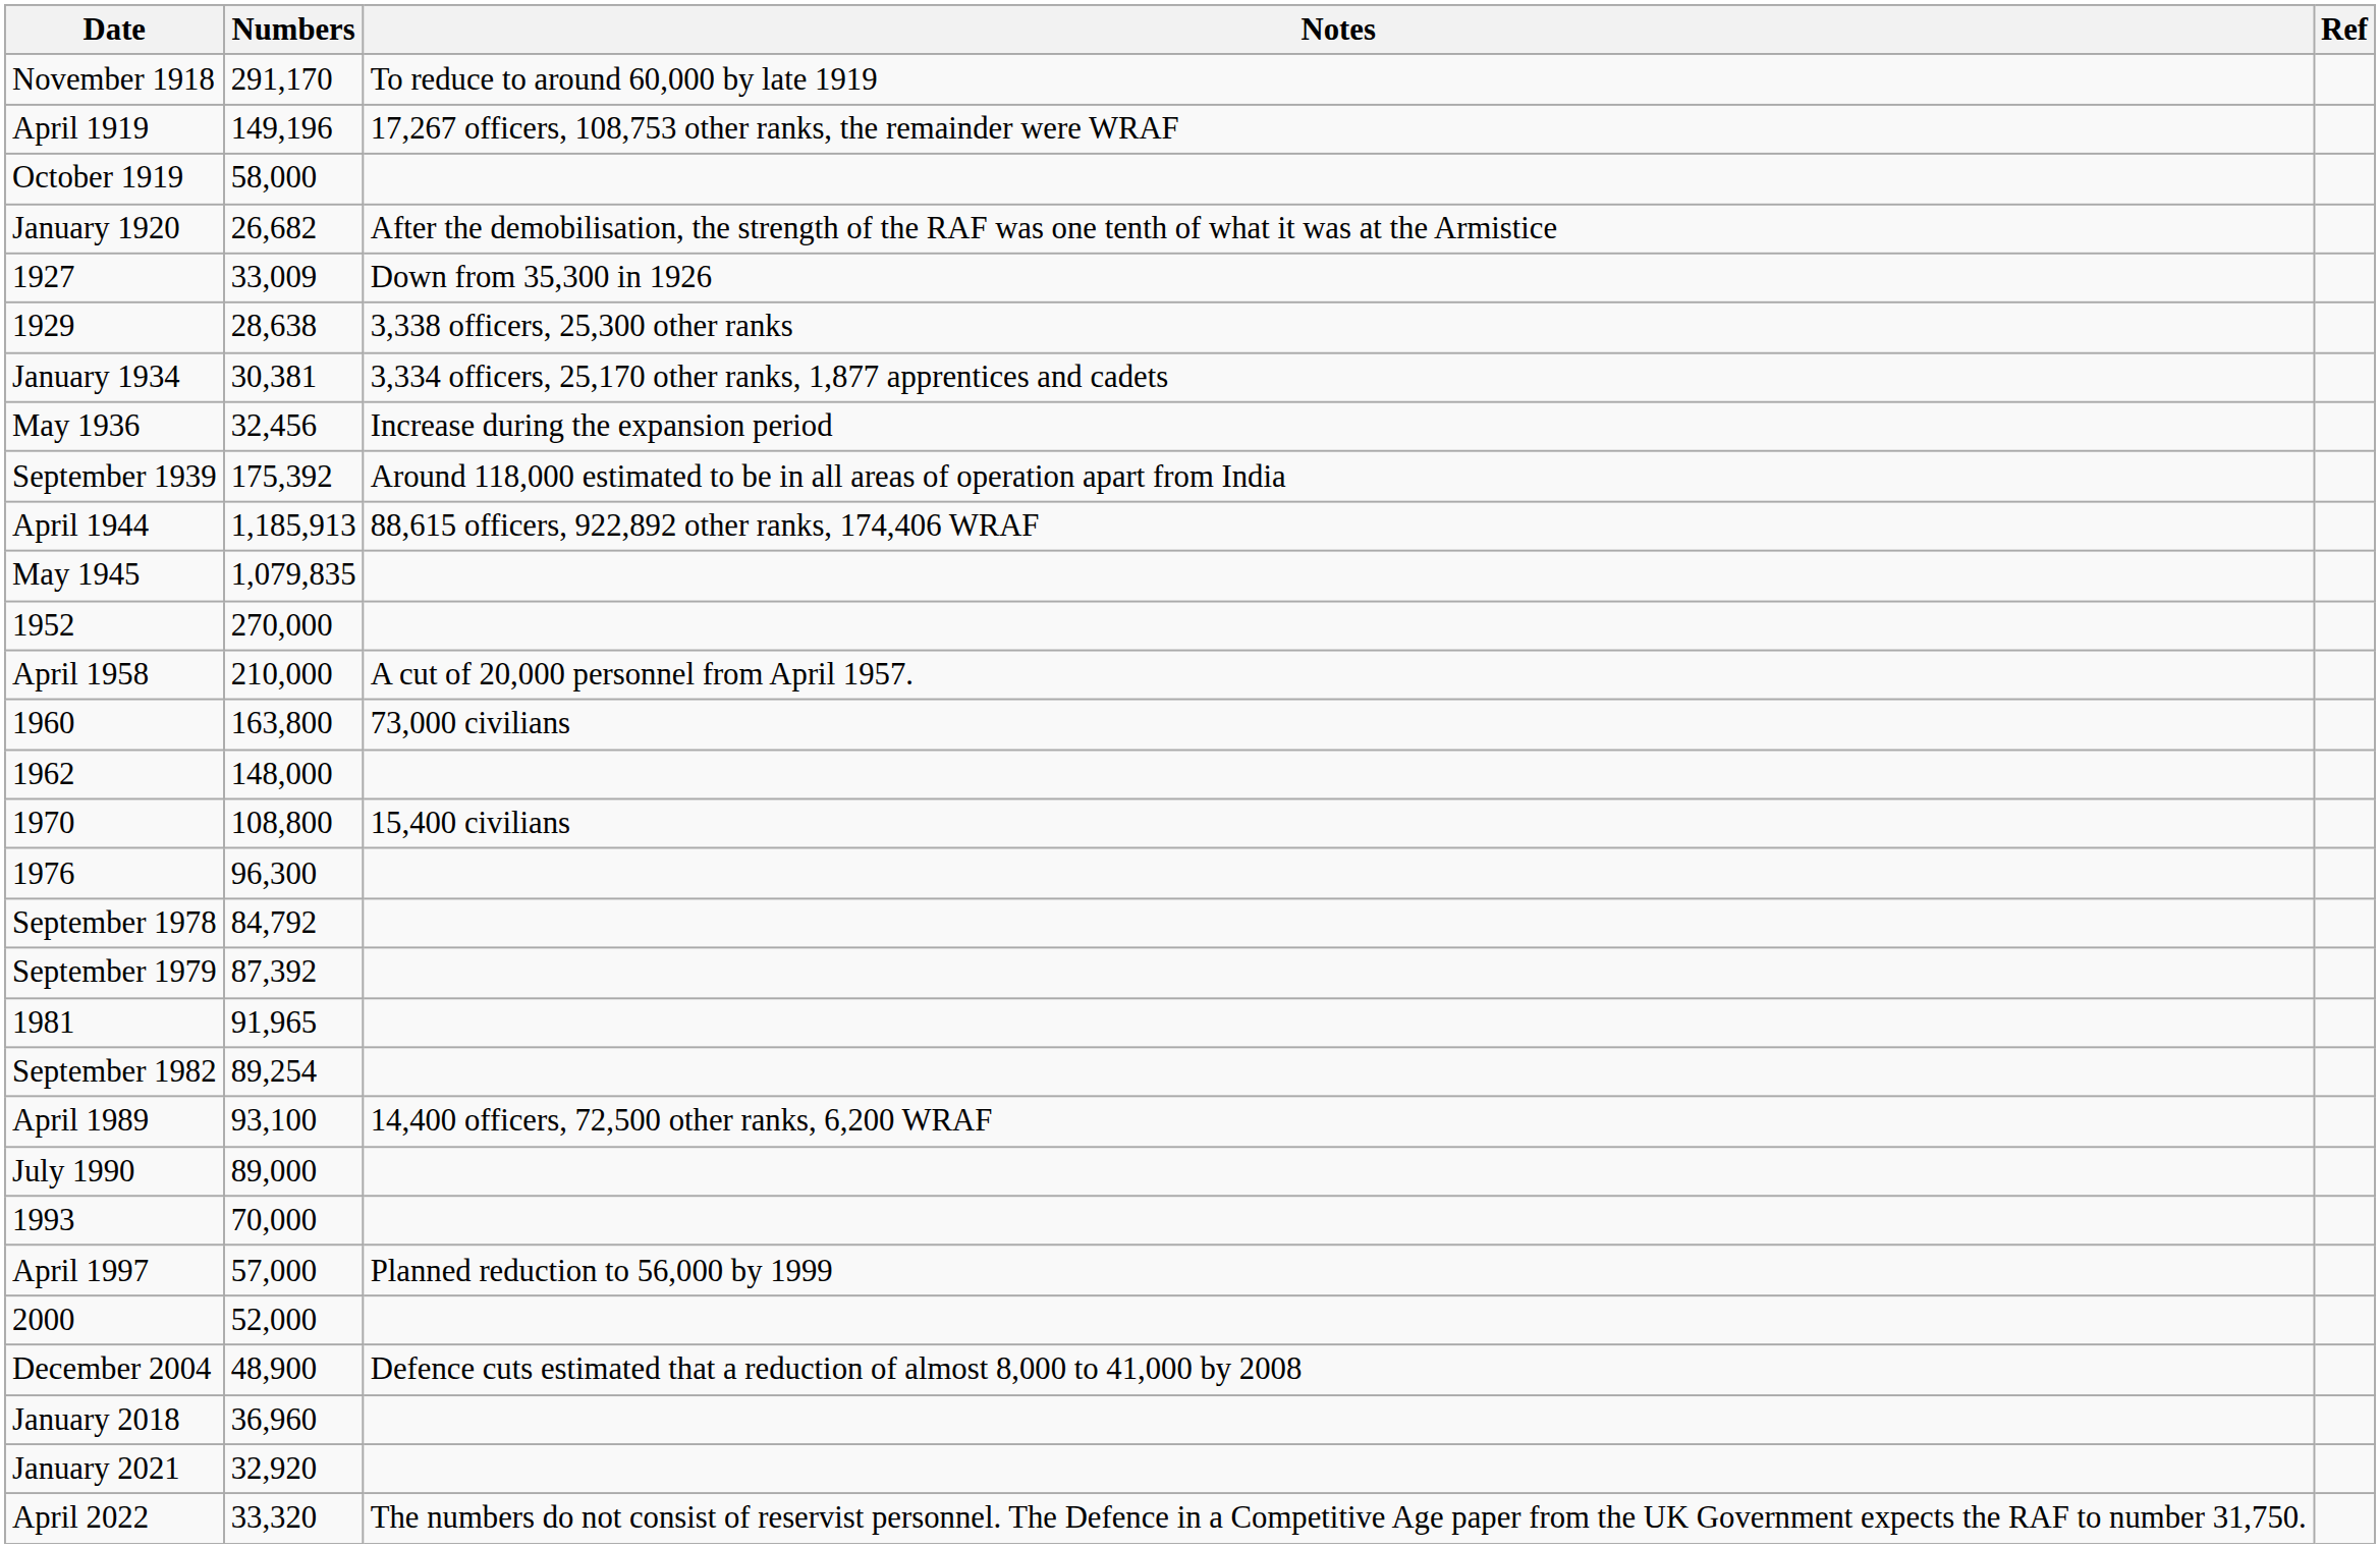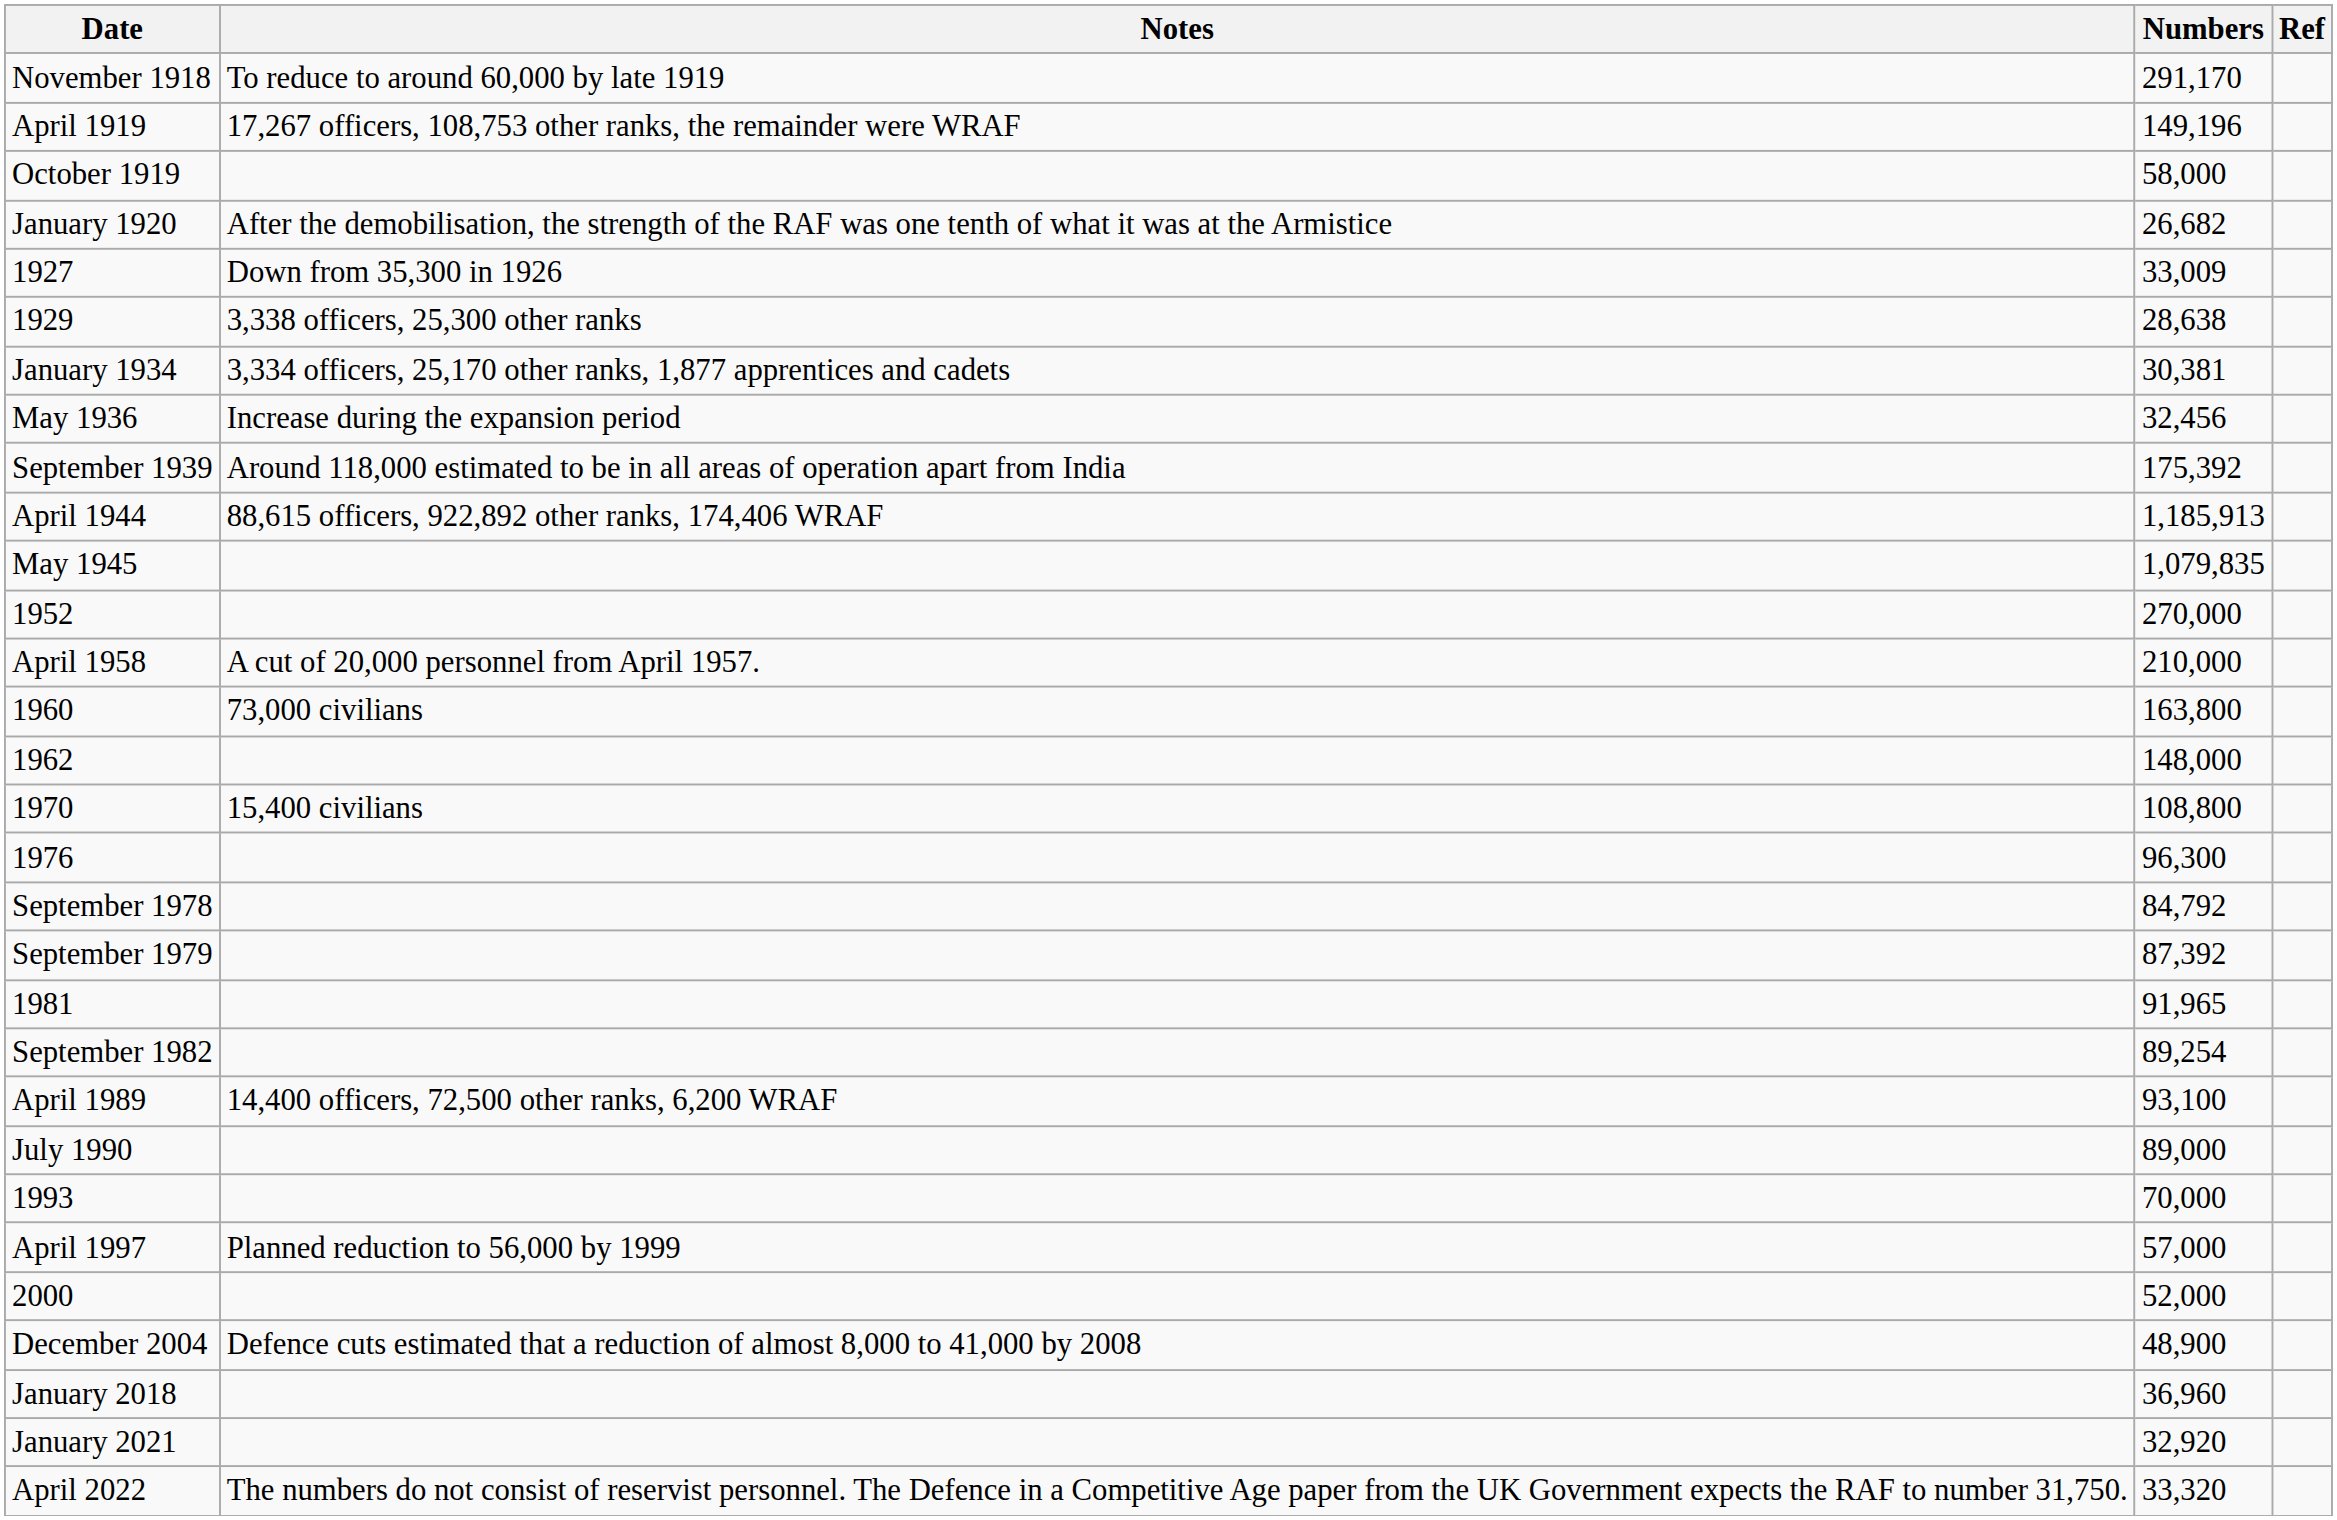 <table class="wikitable">
 <tr>
 <th>Date</th>
+<th>Notes</th>
 <th>Numbers</th>
-<th>Notes</th>
 <th>Ref</th>
 </tr>
 <tr>
 <td>November 1918</td>
+<td>To reduce to around 60,000 by late 1919</td>
 <td>291,170</td>
-<td>To reduce to around 60,000 by late 1919</td>
 <td></td>
 </tr>
 <tr>
 <td>April 1919</td>
+<td>17,267 officers, 108,753 other ranks, the remainder were WRAF</td>
 <td>149,196</td>
-<td>17,267 officers, 108,753 other ranks, the remainder were WRAF</td>
 <td></td>
 </tr>
 <tr>
 <td>October 1919</td>
+<td></td>
 <td>58,000</td>
-<td></td>
 <td></td>
 </tr>
 <tr>
 <td>January 1920</td>
+<td>After the demobilisation, the strength of the RAF was one tenth of what it was at the Armistice</td>
 <td>26,682</td>
-<td>After the demobilisation, the strength of the RAF was one tenth of what it was at the Armistice</td>
 <td></td>
 </tr>
 <tr>
 <td>1927</td>
+<td>Down from 35,300 in 1926</td>
 <td>33,009</td>
-<td>Down from 35,300 in 1926</td>
 <td></td>
 </tr>
 <tr>
 <td>1929</td>
+<td>3,338 officers, 25,300 other ranks</td>
 <td>28,638</td>
-<td>3,338 officers, 25,300 other ranks</td>
 <td></td>
 </tr>
 <tr>
 <td>January 1934</td>
+<td>3,334 officers, 25,170 other ranks, 1,877 apprentices and cadets</td>
 <td>30,381</td>
-<td>3,334 officers, 25,170 other ranks, 1,877 apprentices and cadets</td>
 <td></td>
 </tr>
 <tr>
 <td>May 1936</td>
+<td>Increase during the expansion period</td>
 <td>32,456</td>
-<td>Increase during the expansion period</td>
 <td></td>
 </tr>
 <tr>
 <td>September 1939</td>
+<td>Around 118,000 estimated to be in all areas of operation apart from India</td>
 <td>175,392</td>
-<td>Around 118,000 estimated to be in all areas of operation apart from India</td>
 <td></td>
 </tr>
 <tr>
 <td>April 1944</td>
+<td>88,615 officers, 922,892 other ranks, 174,406 WRAF</td>
 <td>1,185,913</td>
-<td>88,615 officers, 922,892 other ranks, 174,406 WRAF</td>
 <td></td>
 </tr>
 <tr>
 <td>May 1945</td>
+<td></td>
 <td>1,079,835</td>
-<td></td>
 <td></td>
 </tr>
 <tr>
 <td>1952</td>
+<td></td>
 <td>270,000</td>
-<td></td>
 <td></td>
 </tr>
 <tr>
 <td>April 1958</td>
+<td>A cut of 20,000 personnel from April 1957.</td>
 <td>210,000</td>
-<td>A cut of 20,000 personnel from April 1957.</td>
 <td></td>
 </tr>
 <tr>
 <td>1960</td>
+<td>73,000 civilians</td>
 <td>163,800</td>
-<td>73,000 civilians</td>
 <td></td>
 </tr>
 <tr>
 <td>1962</td>
+<td></td>
 <td>148,000</td>
-<td></td>
 <td></td>
 </tr>
 <tr>
 <td>1970</td>
+<td>15,400 civilians</td>
 <td>108,800</td>
-<td>15,400 civilians</td>
 <td></td>
 </tr>
 <tr>
 <td>1976</td>
+<td></td>
 <td>96,300</td>
-<td></td>
 <td></td>
 </tr>
 <tr>
 <td>September 1978</td>
+<td></td>
 <td>84,792</td>
-<td></td>
 <td></td>
 </tr>
 <tr>
 <td>September 1979</td>
+<td></td>
 <td>87,392</td>
-<td></td>
 <td></td>
 </tr>
 <tr>
 <td>1981</td>
+<td></td>
 <td>91,965</td>
-<td></td>
 <td></td>
 </tr>
 <tr>
 <td>September 1982</td>
+<td></td>
 <td>89,254</td>
-<td></td>
 <td></td>
 </tr>
 <tr>
 <td>April 1989</td>
+<td>14,400 officers, 72,500 other ranks, 6,200 WRAF</td>
 <td>93,100</td>
-<td>14,400 officers, 72,500 other ranks, 6,200 WRAF</td>
 <td></td>
 </tr>
 <tr>
 <td>July 1990</td>
+<td></td>
 <td>89,000</td>
-<td></td>
 <td></td>
 </tr>
 <tr>
 <td>1993</td>
+<td></td>
 <td>70,000</td>
-<td></td>
 <td></td>
 </tr>
 <tr>
 <td>April 1997</td>
+<td>Planned reduction to 56,000 by 1999</td>
 <td>57,000</td>
-<td>Planned reduction to 56,000 by 1999</td>
 <td></td>
 </tr>
 <tr>
 <td>2000</td>
+<td></td>
 <td>52,000</td>
-<td></td>
 <td></td>
 </tr>
 <tr>
 <td>December 2004</td>
+<td>Defence cuts estimated that a reduction of almost 8,000 to 41,000 by 2008</td>
 <td>48,900</td>
-<td>Defence cuts estimated that a reduction of almost 8,000 to 41,000 by 2008</td>
 <td></td>
 </tr>
 <tr>
 <td>January 2018</td>
+<td></td>
 <td>36,960</td>
-<td></td>
 <td></td>
 </tr>
 <tr>
 <td>January 2021</td>
+<td></td>
 <td>32,920</td>
-<td></td>
 <td></td>
 </tr>
 <tr>
 <td>April 2022</td>
+<td>The numbers do not consist of reservist personnel. The Defence in a Competitive Age paper from the UK Government expects the RAF to number 31,750.</td>
 <td>33,320</td>
-<td>The numbers do not consist of reservist personnel. The Defence in a Competitive Age paper from the UK Government expects the RAF to number 31,750.</td>
 <td></td>
 </tr>
 </table>
